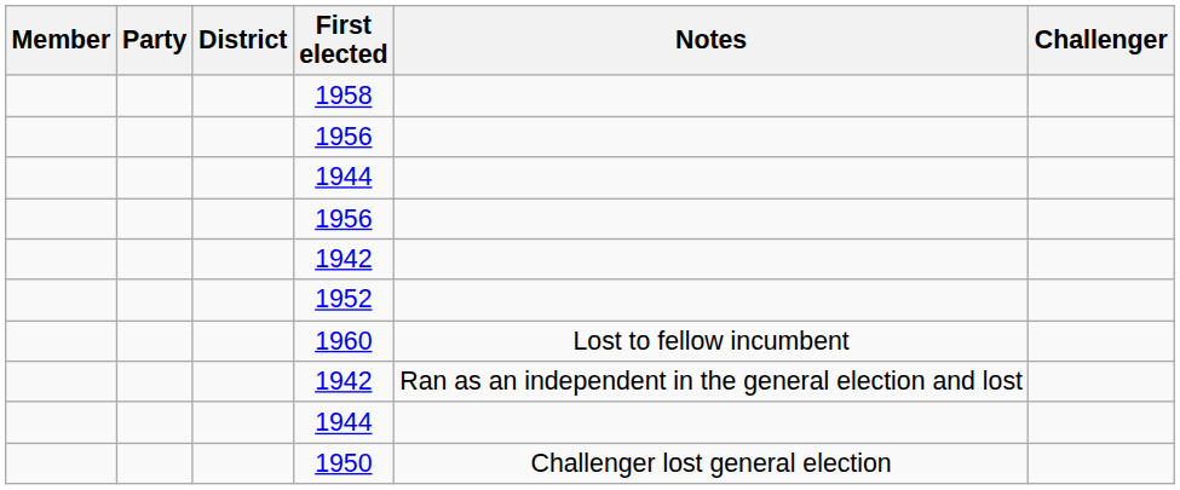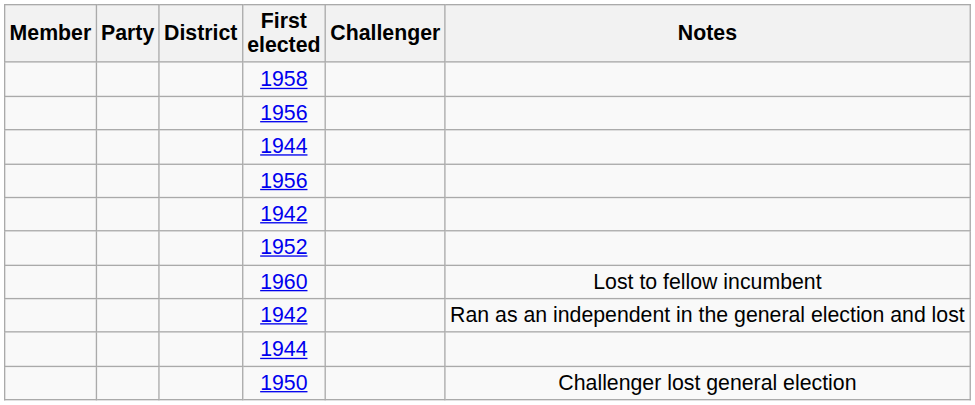 <table class="wikitable sortable" style=text-align:center>
 <tr>
 <th>Member</th>
 <th>Party</th>
 <th>District</th>
 <th>First<br>elected</th>
+<th>Challenger</th>
 <th>Notes</th>
-<th>Challenger</th>
 </tr>
 <tr>
 <td></td>
 <td></td>
 <td></td>
 <td><a href='#'>1958</a></td>
 <td></td>
 <td></td>
 </tr>
 <tr>
 <td></td>
 <td></td>
 <td></td>
 <td><a href='#'>1956</a></td>
 <td></td>
 <td></td>
 </tr>
 <tr>
 <td></td>
 <td></td>
 <td></td>
 <td><a href='#'>1944</a></td>
 <td></td>
 <td></td>
 </tr>
 <tr>
 <td></td>
 <td></td>
 <td></td>
 <td><a href='#'>1956</a></td>
 <td></td>
 <td></td>
 </tr>
 <tr>
 <td></td>
 <td></td>
 <td></td>
 <td><a href='#'>1942</a></td>
 <td></td>
 <td></td>
 </tr>
 <tr>
 <td></td>
 <td></td>
 <td></td>
 <td><a href='#'>1952</a></td>
 <td></td>
 <td></td>
 </tr>
 <tr>
 <td></td>
 <td></td>
 <td></td>
 <td><a href='#'>1960</a></td>
+<td></td>
 <td>Lost to fellow incumbent</td>
-<td></td>
 </tr>
 <tr>
 <td></td>
 <td></td>
 <td></td>
 <td><a href='#'>1942</a></td>
+<td></td>
 <td>Ran as an independent in the general election and lost</td>
-<td></td>
 </tr>
 <tr>
 <td></td>
 <td></td>
 <td></td>
 <td><a href='#'>1944</a></td>
 <td></td>
 <td></td>
 </tr>
 <tr>
 <td></td>
 <td></td>
 <td></td>
 <td><a href='#'>1950</a></td>
+<td></td>
 <td>Challenger lost general election</td>
-<td></td>
 </tr>
 </table>
